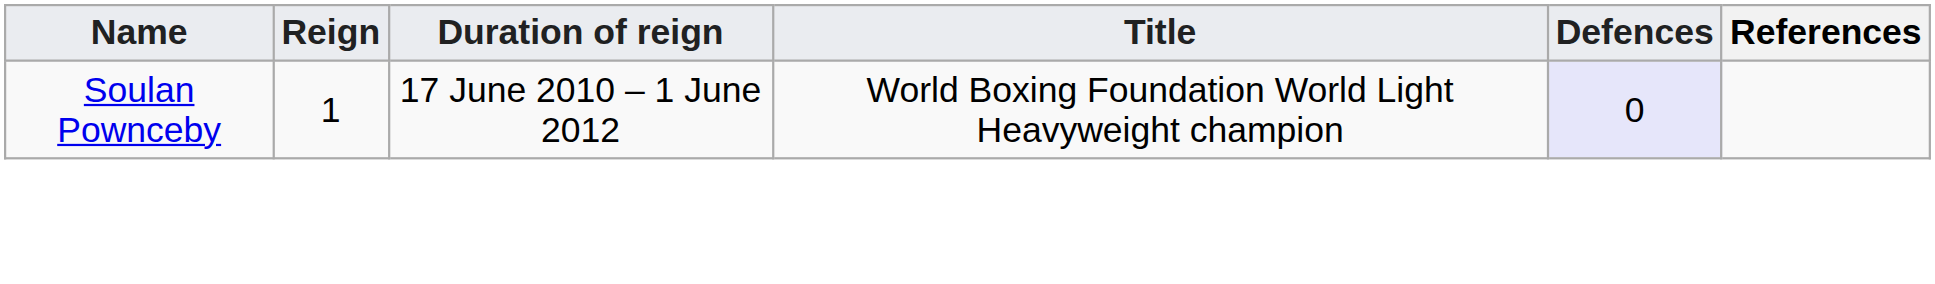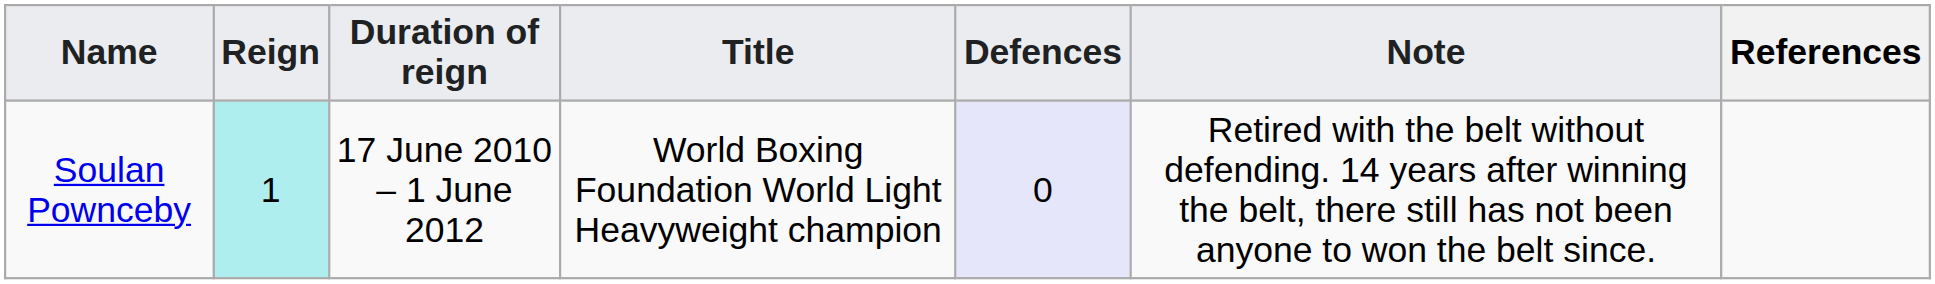 <table class="wikitable" style="font-weight:bold; text-align:center;">
 <tr>
 <th style="vertical-align:middle; background-color:#EAECF0; color:#202122;">Name</th>
 <th style="vertical-align:middle; background-color:#EAECF0; color:#202122;">Reign</th>
 <th style="vertical-align:middle; background-color:#EAECF0; color:#202122;">Duration of reign</th>
 <th style="vertical-align:middle; background-color:#EAECF0; color:#202122;">Title</th>
 <th style="vertical-align:middle; background-color:#EAECF0; color:#202122;">Defences</th>
+<th style="vertical-align:middle; background-color:#EAECF0; color:#202122;">Note</th>
 <th>References</th>
 </tr>
 <tr style="font-weight:normal;">
 <td><a href='#'>Soulan Pownceby</a></td>
-<td>1</td>
+<td style="background: paleturquoise;">1</td>
 <td>17 June 2010 – 1 June 2012</td>
 <td>World Boxing Foundation World Light Heavyweight champion</td>
 <td style="background: lavender;">0</td>
+<td>Retired with the belt without defending. 14 years after winning the belt, there still has not been anyone to won the belt since.</td>
 <td></td>
 </tr>
 </table>
